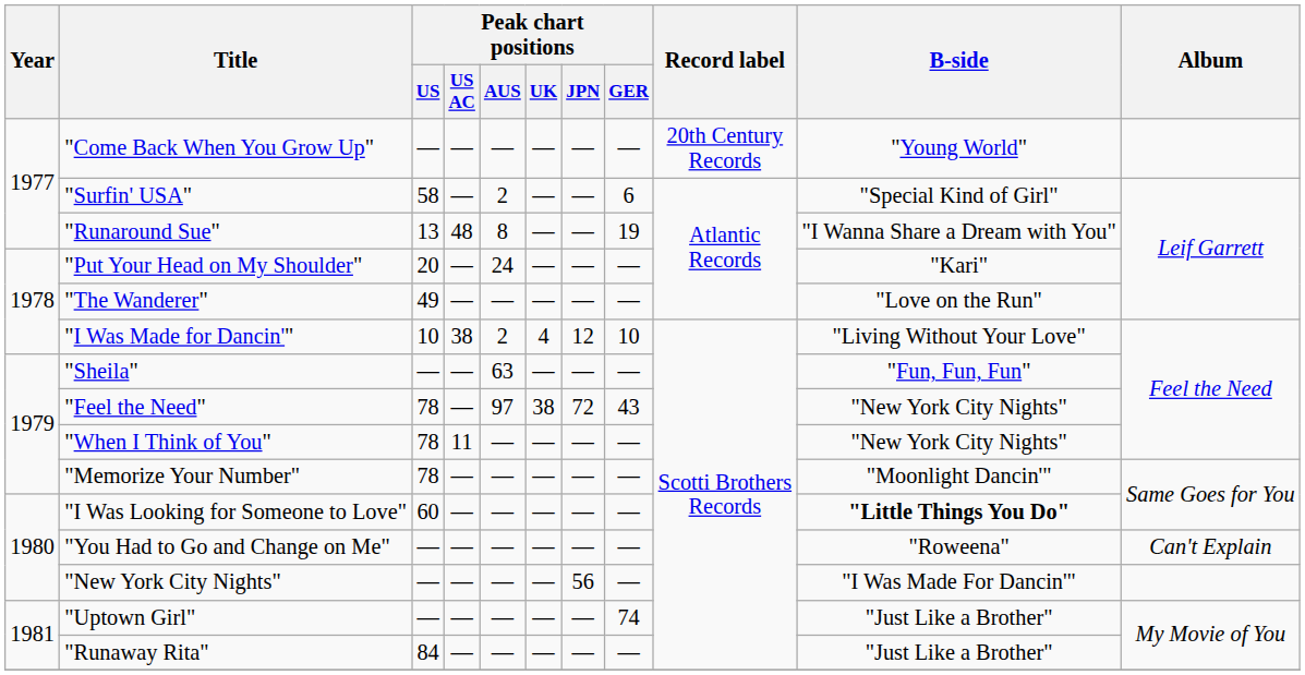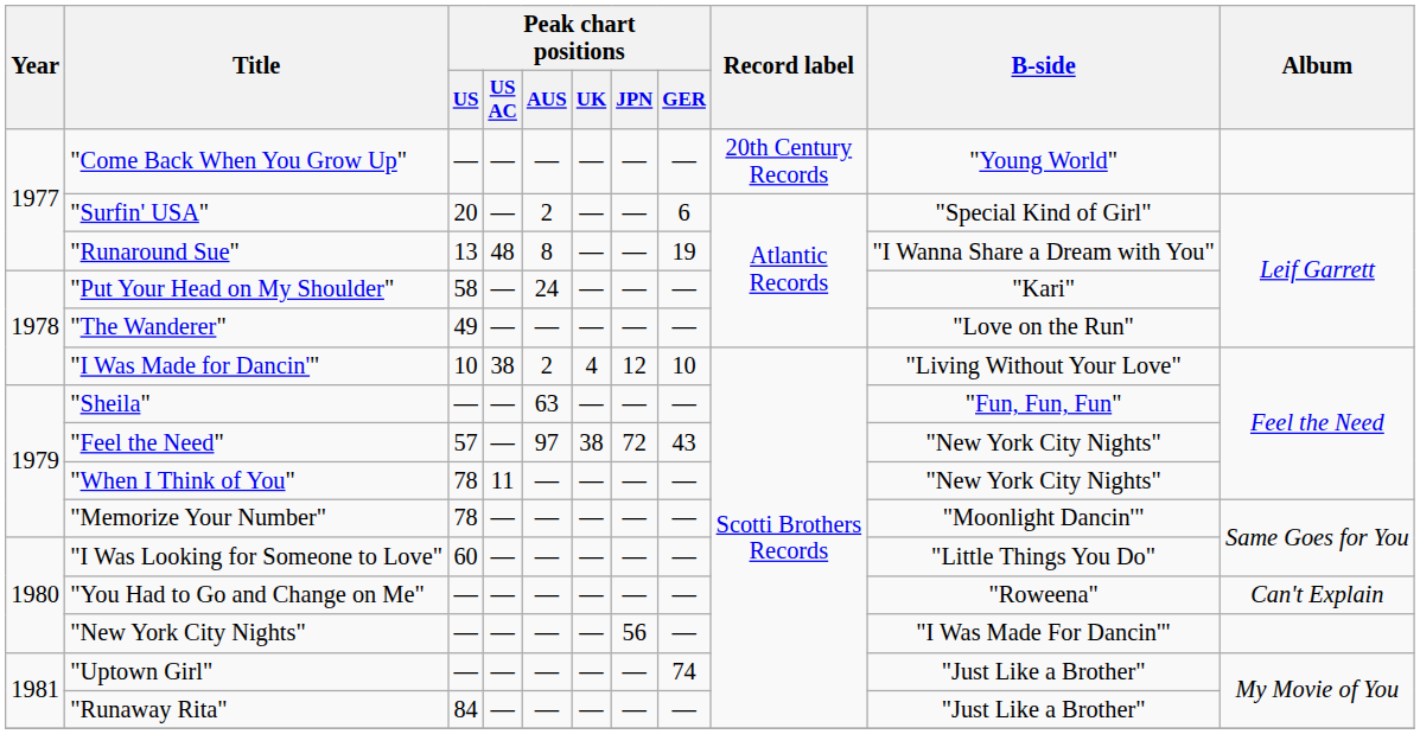 <table class="wikitable" style=text-align:center;>
 <tr>
 <th scope="col" rowspan="2">Year</th>
 <th scope="col" rowspan="2">Title</th>
 <th scope="col" colspan="6">Peak chart<br>positions</th>
 <th scope="col" rowspan="2">Record label</th>
 <th scope="col" rowspan="2"><a href='#'>B-side</a></th>
 <th scope="col" rowspan="2">Album</th>
 </tr>
 <tr style="font-size:smaller;">
 <th scope="col"><a href='#'>US</a></th>
 <th scope="col"><a href='#'>US<br>AC</a></th>
 <th scope="col"><a href='#'>AUS</a><br></th>
 <th scope="col"><a href='#'>UK</a></th>
 <th scope="col"><a href='#'>JPN</a></th>
 <th scope="col"><a href='#'>GER</a></th>
 </tr>
 <tr>
 <td rowspan="3">1977</td>
 <td align=left>"<a href='#'>Come Back When You Grow Up</a>"</td>
 <td>—</td>
 <td>—</td>
 <td>—</td>
 <td>—</td>
 <td>—</td>
 <td>—</td>
 <td rowspan="1"><a href='#'>20th Century<br>Records</a></td>
 <td>"<a href='#'>Young World</a>"</td>
 <td rowspan="1"></td>
 </tr>
 <tr>
 <td align=left>"<a href='#'>Surfin' USA</a>"</td>
-<td>58</td>
+<td>20</td>
 <td>—</td>
 <td>2</td>
 <td>—</td>
 <td>—</td>
 <td>6</td>
 <td rowspan="4"><a href='#'>Atlantic<br>Records</a></td>
 <td>"Special Kind of Girl"</td>
 <td rowspan="4"><em><a href='#'>Leif Garrett</a></em></td>
 </tr>
 <tr>
 <td align=left>"<a href='#'>Runaround Sue</a>"</td>
 <td>13</td>
 <td>48</td>
 <td>8</td>
 <td>—</td>
 <td>—</td>
 <td>19</td>
 <td>"I Wanna Share a Dream with You"</td>
 </tr>
 <tr>
 <td rowspan="3">1978</td>
 <td align=left>"<a href='#'>Put Your Head on My Shoulder</a>"</td>
-<td>20</td>
+<td>58</td>
 <td>—</td>
 <td>24</td>
 <td>—</td>
 <td>—</td>
 <td>—</td>
 <td>"Kari"</td>
 </tr>
 <tr>
 <td align=left>"<a href='#'>The Wanderer</a>"</td>
 <td>49</td>
 <td>—</td>
 <td>—</td>
 <td>—</td>
 <td>—</td>
 <td>—</td>
 <td>"Love on the Run"</td>
 </tr>
 <tr>
 <td align=left>"<a href='#'>I Was Made for Dancin'</a>"</td>
 <td>10</td>
 <td>38</td>
 <td>2</td>
 <td>4</td>
 <td>12</td>
 <td>10</td>
 <td rowspan="10"><a href='#'>Scotti Brothers<br>Records</a></td>
 <td>"Living Without Your Love"</td>
 <td rowspan="4"><em><a href='#'>Feel the Need</a></em></td>
 </tr>
 <tr>
 <td rowspan="4">1979</td>
 <td align=left>"<a href='#'>Sheila</a>"</td>
 <td>—</td>
 <td>—</td>
 <td>63</td>
 <td>—</td>
 <td>—</td>
 <td>—</td>
 <td>"<a href='#'>Fun, Fun, Fun</a>"</td>
 </tr>
 <tr>
 <td align=left>"<a href='#'>Feel the Need</a>"</td>
-<td>78</td>
+<td>57</td>
 <td>—</td>
 <td>97</td>
 <td>38</td>
 <td>72</td>
 <td>43</td>
 <td>"New York City Nights"</td>
 </tr>
 <tr>
 <td align=left>"<a href='#'>When I Think of You</a>"</td>
 <td>78</td>
 <td>11</td>
 <td>—</td>
 <td>—</td>
 <td>—</td>
 <td>—</td>
 <td>"New York City Nights"</td>
 </tr>
 <tr>
 <td align=left>"Memorize Your Number"</td>
 <td>78</td>
 <td>—</td>
 <td>—</td>
 <td>—</td>
 <td>—</td>
 <td>—</td>
 <td>"Moonlight Dancin'"</td>
 <td rowspan="2"><em>Same Goes for You</em></td>
 </tr>
 <tr>
 <td rowspan="3">1980</td>
 <td align=left>"I Was Looking for Someone to Love"</td>
 <td>60</td>
 <td>—</td>
 <td>—</td>
 <td>—</td>
 <td>—</td>
 <td>—</td>
-<td><strong>"Little Things You Do"</strong></td>
+<td>"Little Things You Do"</td>
 </tr>
 <tr>
 <td align=left>"You Had to Go and Change on Me"</td>
 <td>—</td>
 <td>—</td>
 <td>—</td>
 <td>—</td>
 <td>—</td>
 <td>—</td>
 <td>"Roweena"</td>
 <td rowspan="1"><em>Can't Explain</em></td>
 </tr>
 <tr>
 <td align=left>"New York City Nights"</td>
 <td>—</td>
 <td>—</td>
 <td>—</td>
 <td>—</td>
 <td>56</td>
 <td>—</td>
 <td>"I Was Made For Dancin'"</td>
 <td rowspan="1"></td>
 </tr>
 <tr>
 <td rowspan="2">1981</td>
 <td align=left>"Uptown Girl"</td>
 <td>—</td>
 <td>—</td>
 <td>—</td>
 <td>—</td>
 <td>—</td>
 <td>74</td>
 <td>"Just Like a Brother"</td>
 <td rowspan="2"><em>My Movie of You</em></td>
 </tr>
 <tr>
 <td align=left>"Runaway Rita"</td>
 <td>84</td>
 <td>—</td>
 <td>—</td>
 <td>—</td>
 <td>—</td>
 <td>—</td>
 <td>"Just Like a Brother"</td>
 </tr>
 <tr>
 </tr>
 </table>
